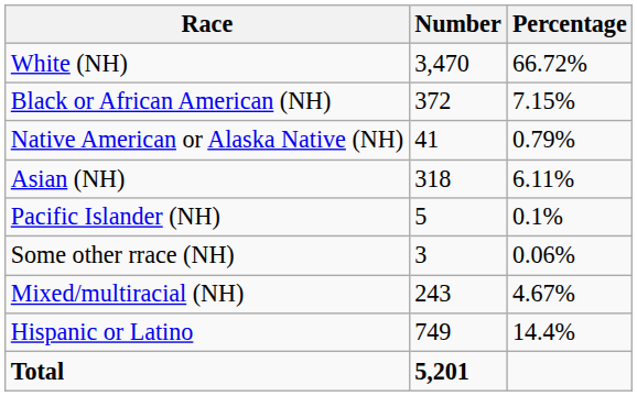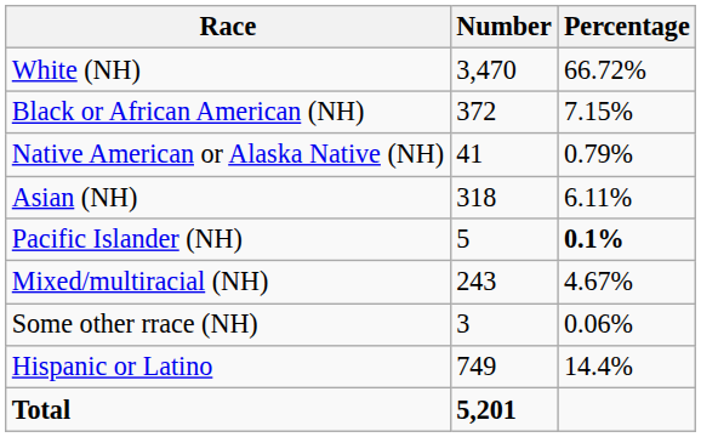 <table class="wikitable">
 <tr>
 <th>Race</th>
 <th>Number</th>
 <th>Percentage</th>
 </tr>
 <tr>
 <td><a href='#'>White</a> (NH)</td>
 <td>3,470</td>
 <td>66.72%</td>
 </tr>
 <tr>
 <td><a href='#'>Black or African American</a> (NH)</td>
 <td>372</td>
 <td>7.15%</td>
 </tr>
 <tr>
 <td><a href='#'>Native American</a> or <a href='#'>Alaska Native</a> (NH)</td>
 <td>41</td>
 <td>0.79%</td>
 </tr>
 <tr>
 <td><a href='#'>Asian</a> (NH)</td>
 <td>318</td>
 <td>6.11%</td>
 </tr>
 <tr>
 <td><a href='#'>Pacific Islander</a> (NH)</td>
 <td>5</td>
-<td>0.1%</td>
+<td><strong>0.1%</strong></td>
+</tr>
+<tr>
+<td><a href='#'>Mixed/multiracial</a> (NH)</td>
+<td>243</td>
+<td>4.67%</td>
 </tr>
 <tr>
 <td>Some other rrace (NH)</td>
 <td>3</td>
 <td>0.06%</td>
-</tr>
-<tr>
-<td><a href='#'>Mixed/multiracial</a> (NH)</td>
-<td>243</td>
-<td>4.67%</td>
 </tr>
 <tr>
 <td><a href='#'>Hispanic or Latino</a></td>
 <td>749</td>
 <td>14.4%</td>
 </tr>
 <tr>
 <td><strong>Total</strong></td>
 <td><strong>5,201</strong></td>
 <td></td>
 </tr>
 </table>
